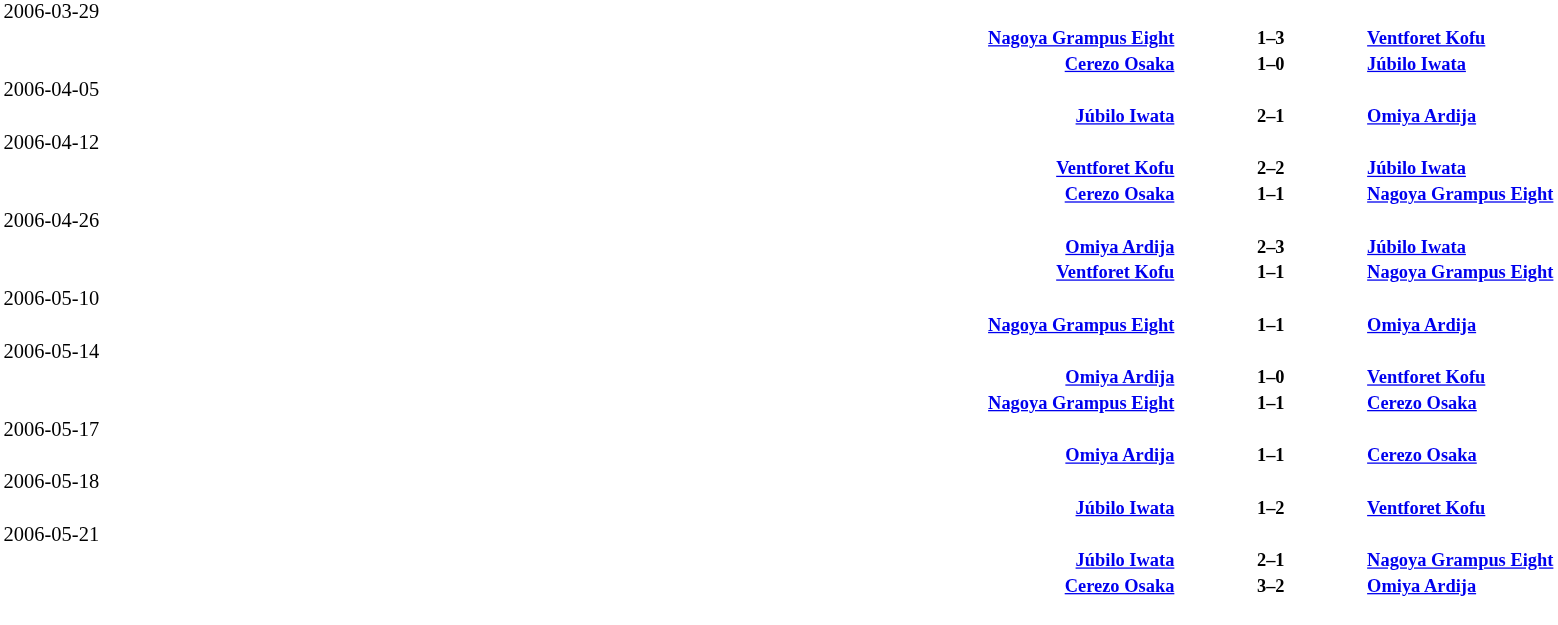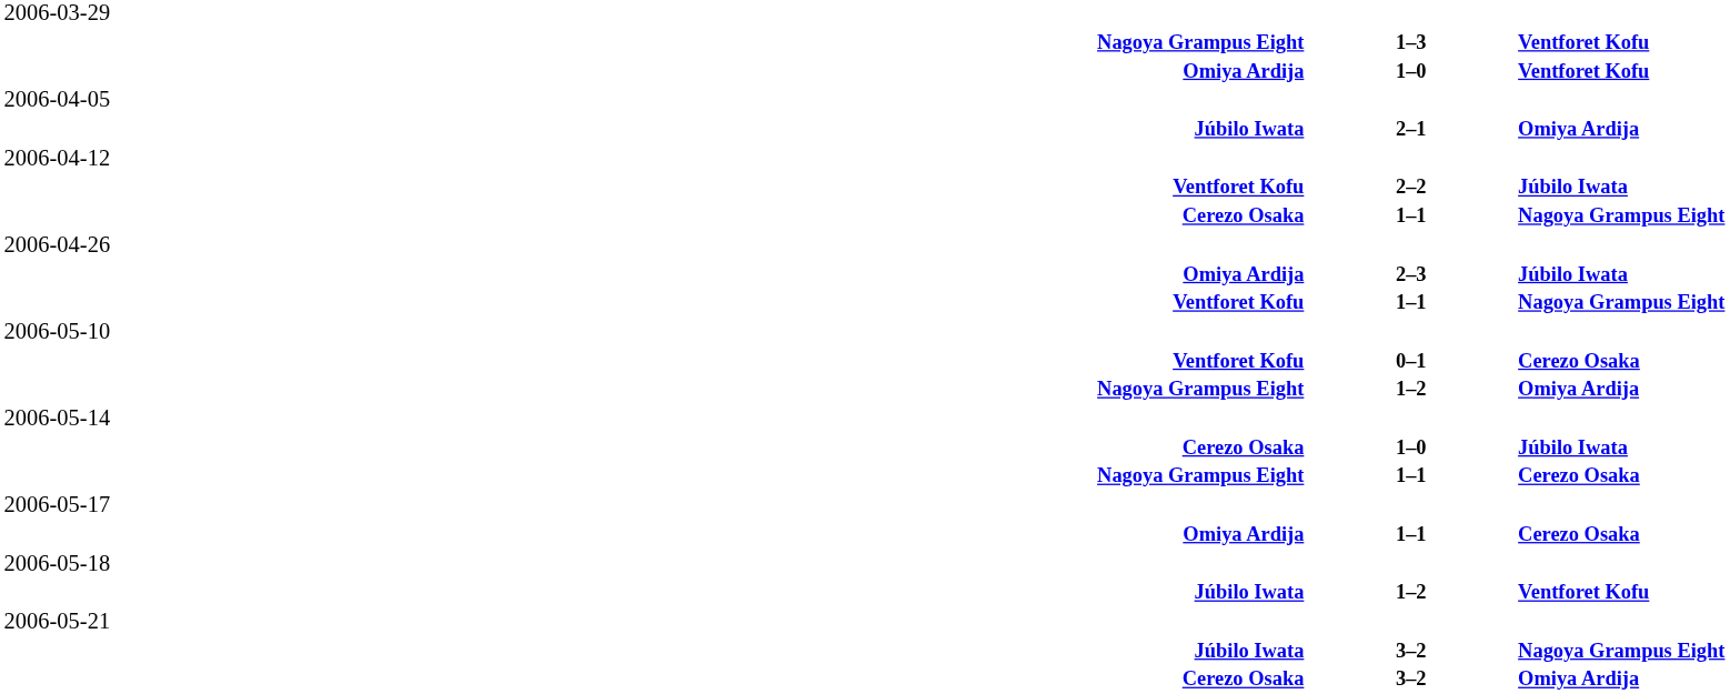 <table width=100% cellspacing=1>
 <tr>
 <th></th>
 <th></th>
 <th></th>
 </tr>
 <tr>
 <td>2006-03-29</td>
 </tr>
 <tr style=font-size:90%>
 <td align=right><strong><a href='#'>Nagoya Grampus Eight</a></strong></td>
 <td align=center><strong>1–3</strong></td>
 <td><strong><a href='#'>Ventforet Kofu</a></strong></td>
 </tr>
 <tr style=font-size:90%>
-<td align=right><strong><a href='#'>Cerezo Osaka</a></strong></td>
+<td align=right><strong><a href='#'>Omiya Ardija</a></strong></td>
 <td align=center><strong>1–0</strong></td>
-<td><strong><a href='#'>Júbilo Iwata</a></strong></td>
+<td><strong><a href='#'>Ventforet Kofu</a></strong></td>
 </tr>
 <tr>
 <td>2006-04-05</td>
 </tr>
 <tr style=font-size:90%>
 <td align=right><strong><a href='#'>Júbilo Iwata</a></strong></td>
 <td align=center><strong>2–1</strong></td>
 <td><strong><a href='#'>Omiya Ardija</a></strong></td>
 </tr>
 <tr>
 <td>2006-04-12</td>
 </tr>
 <tr style=font-size:90%>
 <td align=right><strong><a href='#'>Ventforet Kofu</a></strong></td>
 <td align=center><strong>2–2</strong></td>
 <td><strong><a href='#'>Júbilo Iwata</a></strong></td>
 </tr>
 <tr style=font-size:90%>
 <td align=right><strong><a href='#'>Cerezo Osaka</a></strong></td>
 <td align=center><strong>1–1</strong></td>
 <td><strong><a href='#'>Nagoya Grampus Eight</a></strong></td>
 </tr>
 <tr>
 <td>2006-04-26</td>
 </tr>
 <tr style=font-size:90%>
 <td align=right><strong><a href='#'>Omiya Ardija</a></strong></td>
 <td align=center><strong>2–3</strong></td>
 <td><strong><a href='#'>Júbilo Iwata</a></strong></td>
 </tr>
 <tr style=font-size:90%>
 <td align=right><strong><a href='#'>Ventforet Kofu</a></strong></td>
 <td align=center><strong>1–1</strong></td>
 <td><strong><a href='#'>Nagoya Grampus Eight</a></strong></td>
 </tr>
 <tr>
 <td>2006-05-10</td>
 </tr>
 <tr style=font-size:90%>
+<td align=right><strong><a href='#'>Ventforet Kofu</a></strong></td>
+<td align=center><strong>0–1</strong></td>
+<td><strong><a href='#'>Cerezo Osaka</a></strong></td>
+</tr>
+<tr style=font-size:90%>
 <td align=right><strong><a href='#'>Nagoya Grampus Eight</a></strong></td>
-<td align=center><strong>1–1</strong></td>
+<td align=center><strong>1–2</strong></td>
 <td><strong><a href='#'>Omiya Ardija</a></strong></td>
 </tr>
 <tr>
 <td>2006-05-14</td>
 </tr>
 <tr style=font-size:90%>
-<td align=right><strong><a href='#'>Omiya Ardija</a></strong></td>
+<td align=right><strong><a href='#'>Cerezo Osaka</a></strong></td>
 <td align=center><strong>1–0</strong></td>
-<td><strong><a href='#'>Ventforet Kofu</a></strong></td>
+<td><strong><a href='#'>Júbilo Iwata</a></strong></td>
 </tr>
 <tr style=font-size:90%>
 <td align=right><strong><a href='#'>Nagoya Grampus Eight</a></strong></td>
 <td align=center><strong>1–1</strong></td>
 <td><strong><a href='#'>Cerezo Osaka</a></strong></td>
 </tr>
 <tr>
 <td>2006-05-17</td>
 </tr>
 <tr style=font-size:90%>
 <td align=right><strong><a href='#'>Omiya Ardija</a></strong></td>
 <td align=center><strong>1–1</strong></td>
 <td><strong><a href='#'>Cerezo Osaka</a></strong></td>
 </tr>
 <tr>
 <td>2006-05-18</td>
 </tr>
 <tr style=font-size:90%>
 <td align=right><strong><a href='#'>Júbilo Iwata</a></strong></td>
 <td align=center><strong>1–2</strong></td>
 <td><strong><a href='#'>Ventforet Kofu</a></strong></td>
 </tr>
 <tr>
 <td>2006-05-21</td>
 </tr>
 <tr style=font-size:90%>
 <td align=right><strong><a href='#'>Júbilo Iwata</a></strong></td>
-<td align=center><strong>2–1</strong></td>
+<td align=center><strong>3–2</strong></td>
 <td><strong><a href='#'>Nagoya Grampus Eight</a></strong></td>
 </tr>
 <tr style=font-size:90%>
 <td align=right><strong><a href='#'>Cerezo Osaka</a></strong></td>
 <td align=center><strong>3–2</strong></td>
 <td><strong><a href='#'>Omiya Ardija</a></strong></td>
 </tr>
 </table>
